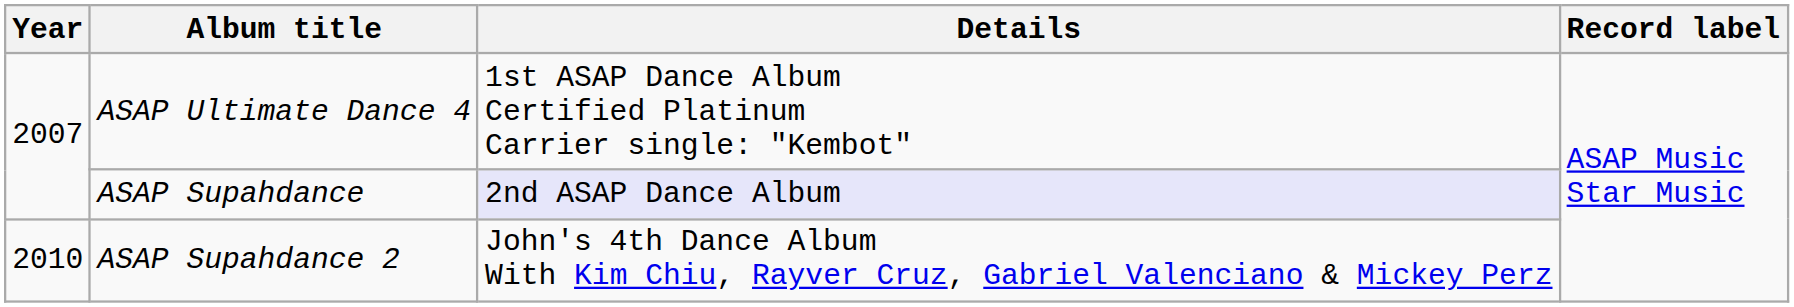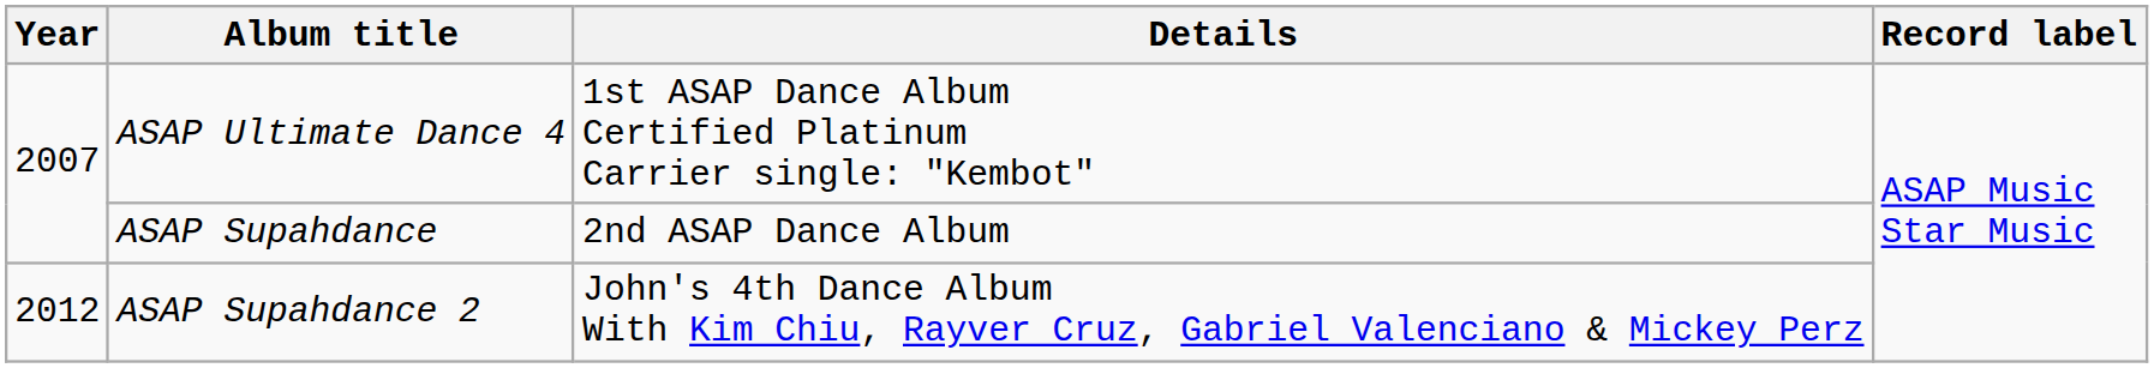 <table class="wikitable">
 <tr>
 <th>Year</th>
 <th>Album title</th>
 <th>Details</th>
 <th>Record label</th>
 </tr>
 <tr>
 <td rowspan="2">2007</td>
 <td><em>ASAP Ultimate Dance 4</em></td>
 <td>1st ASAP Dance Album<br>Certified Platinum<br>Carrier single: "Kembot"</td>
 <td rowspan=3><a href='#'>ASAP Music</a><br><a href='#'>Star Music</a></td>
 </tr>
 <tr>
 <td><em>ASAP Supahdance</em></td>
-<td style="background: lavender;">2nd ASAP Dance Album</td>
+<td>2nd ASAP Dance Album</td>
 </tr>
 <tr>
-<td>2010</td>
+<td>2012</td>
 <td><em>ASAP Supahdance 2</em></td>
 <td>John's 4th Dance Album<br>With <a href='#'>Kim Chiu</a>, <a href='#'>Rayver Cruz</a>, <a href='#'>Gabriel Valenciano</a> & <a href='#'>Mickey Perz</a></td>
 </tr>
 </table>
